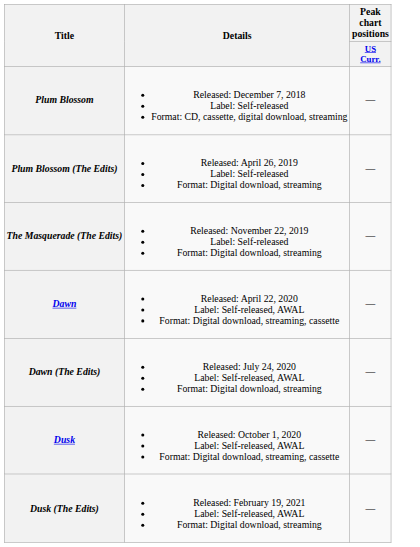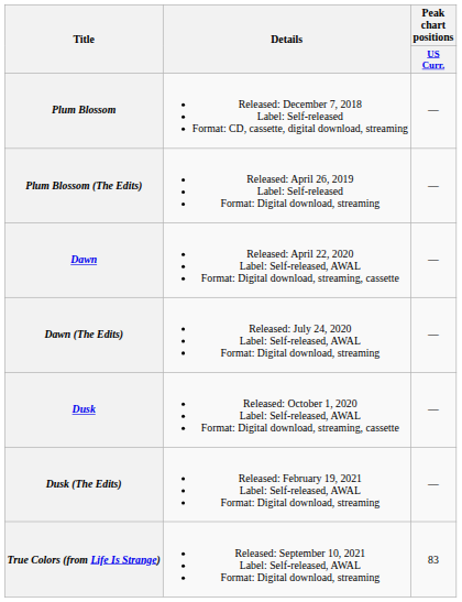 <table class="wikitable plainrowheaders" style="text-align:center">
 <tr>
 <th scope="col" rowspan="2">Title</th>
 <th scope="col" rowspan="2">Details</th>
 <th scope="col" colspan="1">Peak chart positions</th>
 </tr>
 <tr>
 <th scope="col" style="width:2.5em;font-size:90%;"><a href='#'>US<br>Curr.</a><br></th>
 </tr>
 <tr>
 <th scope="row"><em>Plum Blossom</em></th>
 <td><br><ul><li>Released: December 7, 2018</li><li>Label: Self-released</li><li>Format: CD, cassette, digital download, streaming</li></ul></td>
 <td>—</td>
 </tr>
 <tr>
 <th scope="row"><em>Plum Blossom (The Edits)</em></th>
 <td><br><ul><li>Released: April 26, 2019</li><li>Label: Self-released</li><li>Format: Digital download, streaming</li></ul></td>
-<td>—</td>
-</tr>
-<tr>
-<th scope="row"><em>The Masquerade (The Edits)</em></th>
-<td><br><ul><li>Released: November 22, 2019</li><li>Label: Self-released</li><li>Format: Digital download, streaming</li></ul></td>
 <td>—</td>
 </tr>
 <tr>
 <th scope="row"><em><a href='#'>Dawn</a></em></th>
 <td><br><ul><li>Released: April 22, 2020</li><li>Label: Self-released, AWAL</li><li>Format: Digital download, streaming, cassette</li></ul></td>
 <td>—</td>
 </tr>
 <tr>
 <th scope="row"><em>Dawn (The Edits)</em></th>
 <td><br><ul><li>Released: July 24, 2020</li><li>Label: Self-released, AWAL</li><li>Format: Digital download, streaming</li></ul></td>
 <td>—</td>
 </tr>
 <tr>
 <th scope="row"><em><a href='#'>Dusk</a></em></th>
 <td><br><ul><li>Released: October 1, 2020</li><li>Label: Self-released, AWAL</li><li>Format: Digital download, streaming, cassette</li></ul></td>
 <td>—</td>
 </tr>
 <tr>
 <th scope="row"><em>Dusk (The Edits)</em></th>
 <td><br><ul><li>Released: February 19, 2021</li><li>Label: Self-released, AWAL</li><li>Format: Digital download, streaming</li></ul></td>
 <td>—</td>
 </tr>
+<tr>
+<th scope="row"><em>True Colors (from <a href='#'>Life Is Strange</a>)</em></th>
+<td><br><ul><li>Released: September 10, 2021</li><li>Label: Self-released, AWAL</li><li>Format: Digital download, streaming</li></ul></td>
+<td>83</td>
+</tr>
 </table>
